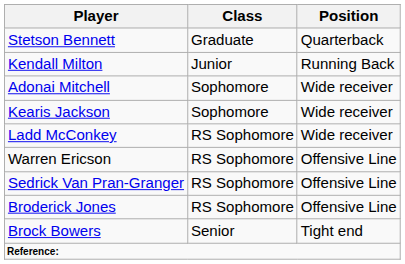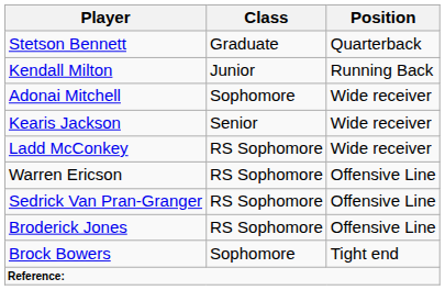 <table class="wikitable">
 <tr>
 <th>Player</th>
 <th>Class</th>
 <th>Position</th>
 </tr>
 <tr>
 <td><a href='#'>Stetson Bennett</a></td>
 <td>Graduate</td>
 <td>Quarterback</td>
 </tr>
 <tr>
 <td><a href='#'>Kendall Milton</a></td>
 <td>Junior</td>
 <td>Running Back</td>
 </tr>
 <tr>
 <td><a href='#'>Adonai Mitchell</a></td>
 <td>Sophomore</td>
 <td>Wide receiver</td>
 </tr>
 <tr>
 <td><a href='#'>Kearis Jackson</a></td>
-<td>Sophomore</td>
+<td>Senior</td>
 <td>Wide receiver</td>
 </tr>
 <tr>
 <td><a href='#'>Ladd McConkey</a></td>
 <td>RS Sophomore</td>
 <td>Wide receiver</td>
 </tr>
 <tr>
 <td>Warren Ericson</td>
 <td>RS Sophomore</td>
 <td>Offensive Line</td>
 </tr>
 <tr>
 <td><a href='#'>Sedrick Van Pran-Granger</a></td>
 <td>RS Sophomore</td>
 <td>Offensive Line</td>
 </tr>
 <tr>
 <td><a href='#'>Broderick Jones</a></td>
 <td>RS Sophomore</td>
 <td>Offensive Line</td>
 </tr>
 <tr>
 <td><a href='#'>Brock Bowers</a></td>
-<td>Senior</td>
+<td>Sophomore</td>
 <td>Tight end</td>
 </tr>
 <tr>
 <td colspan="3" style="font-size:8pt; text-align:left;"><strong>Reference:</strong></td>
 </tr>
 </table>
